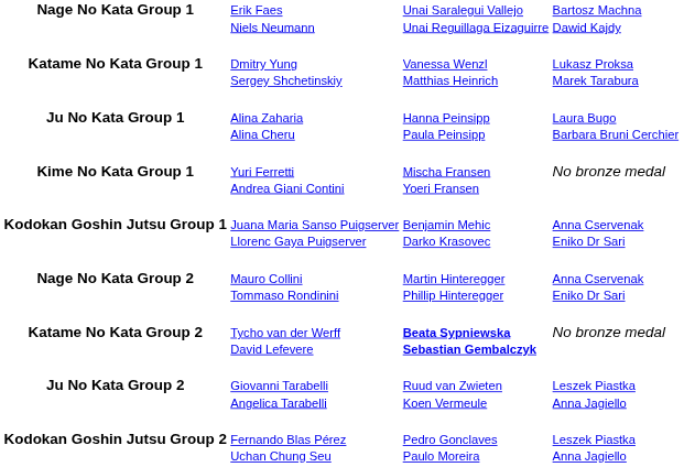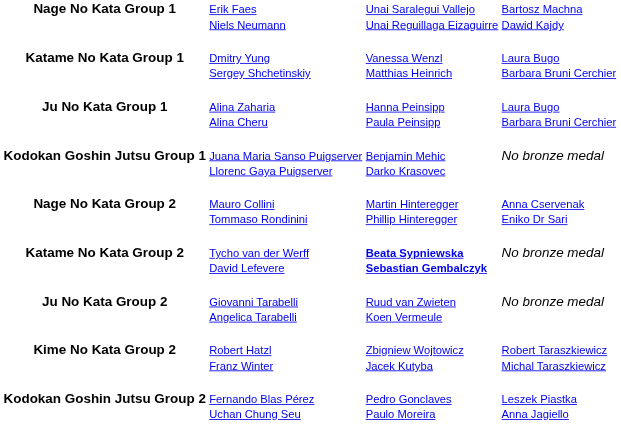 <table>
 <tr>
 <th scope=row>Nage No Kata Group 1</th>
 <td><br><small><a href='#'>Erik Faes</a><br><a href='#'>Niels Neumann</a></small></td>
 <td><br><small><a href='#'>Unai Saralegui Vallejo</a><br><a href='#'>Unai Reguillaga Eizaguirre</a></small></td>
 <td><br><small><a href='#'>Bartosz Machna</a><br><a href='#'>Dawid Kajdy</a></small></td>
 </tr>
 <tr>
 <th scope=row>Katame No Kata Group 1</th>
 <td><br><small><a href='#'>Dmitry Yung</a><br><a href='#'>Sergey Shchetinskiy</a></small></td>
 <td><br><small><a href='#'>Vanessa Wenzl</a><br><a href='#'>Matthias Heinrich</a></small></td>
-<td><br><small><a href='#'>Lukasz Proksa</a><br><a href='#'>Marek Tarabura</a></small></td>
+<td><br><small><a href='#'>Laura Bugo</a><br><a href='#'>Barbara Bruni Cerchier</a></small></td>
 </tr>
 <tr>
 <th scope=row>Ju No Kata Group 1</th>
 <td><br><small><a href='#'>Alina Zaharia</a><br><a href='#'>Alina Cheru</a></small></td>
 <td><br><small><a href='#'>Hanna Peinsipp</a><br><a href='#'>Paula Peinsipp</a></small></td>
 <td><br><small><a href='#'>Laura Bugo</a><br><a href='#'>Barbara Bruni Cerchier</a></small></td>
 </tr>
 <tr>
-<th scope=row>Kime No Kata Group 1</th>
-<td><br><small><a href='#'>Yuri Ferretti</a><br><a href='#'>Andrea Giani Contini</a></small></td>
-<td><br><small><a href='#'>Mischa Fransen</a><br><a href='#'>Yoeri Fransen</a></small></td>
-<td><em>No bronze medal</em></td>
-</tr>
-<tr>
 <th scope=row>Kodokan Goshin Jutsu Group 1</th>
 <td><br><small><a href='#'>Juana Maria Sanso Puigserver</a><br><a href='#'>Llorenc Gaya Puigserver</a></small></td>
 <td><br><small><a href='#'>Benjamin Mehic</a><br><a href='#'>Darko Krasovec</a></small></td>
-<td><br><small><a href='#'>Anna Cservenak</a><br><a href='#'>Eniko Dr Sari</a></small></td>
+<td><em>No bronze medal</em></td>
 </tr>
 <tr>
 <th scope=row>Nage No Kata Group 2</th>
 <td><br><small><a href='#'>Mauro Collini</a><br><a href='#'>Tommaso Rondinini</a></small></td>
 <td><br><small><a href='#'>Martin Hinteregger</a><br><a href='#'>Phillip Hinteregger</a></small></td>
 <td><br><small><a href='#'>Anna Cservenak</a><br><a href='#'>Eniko Dr Sari</a></small></td>
 </tr>
 <tr>
 <th scope=row>Katame No Kata Group 2</th>
 <td><br><small><a href='#'>Tycho van der Werff</a><br><a href='#'>David Lefevere</a></small></td>
 <td><strong><br><small><a href='#'>Beata Sypniewska</a><br><a href='#'>Sebastian Gembalczyk</a></small></strong></td>
 <td><em>No bronze medal</em></td>
 </tr>
 <tr>
 <th scope=row>Ju No Kata Group 2</th>
 <td><br><small><a href='#'>Giovanni Tarabelli</a><br><a href='#'>Angelica Tarabelli</a></small></td>
 <td><br><small><a href='#'>Ruud van Zwieten</a><br><a href='#'>Koen Vermeule</a></small></td>
-<td><br><small><a href='#'>Leszek Piastka</a><br><a href='#'>Anna Jagiello</a></small></td>
+<td><em>No bronze medal</em></td>
+</tr>
+<tr>
+<th scope=row>Kime No Kata Group 2</th>
+<td><br><small><a href='#'>Robert Hatzl</a><br><a href='#'>Franz Winter</a></small></td>
+<td><br><small><a href='#'>Zbigniew Wojtowicz</a><br><a href='#'>Jacek Kutyba</a></small></td>
+<td><br><small><a href='#'>Robert Taraszkiewicz</a><br><a href='#'>Michal Taraszkiewicz</a></small></td>
 </tr>
 <tr>
 <th scope=row>Kodokan Goshin Jutsu Group 2</th>
 <td><br><small><a href='#'>Fernando Blas Pérez</a><br><a href='#'>Uchan Chung Seu</a></small></td>
 <td><br><small><a href='#'>Pedro Gonclaves</a><br><a href='#'>Paulo Moreira</a></small></td>
 <td><br><small><a href='#'>Leszek Piastka</a><br><a href='#'>Anna Jagiello</a></small></td>
 </tr>
 </table>
